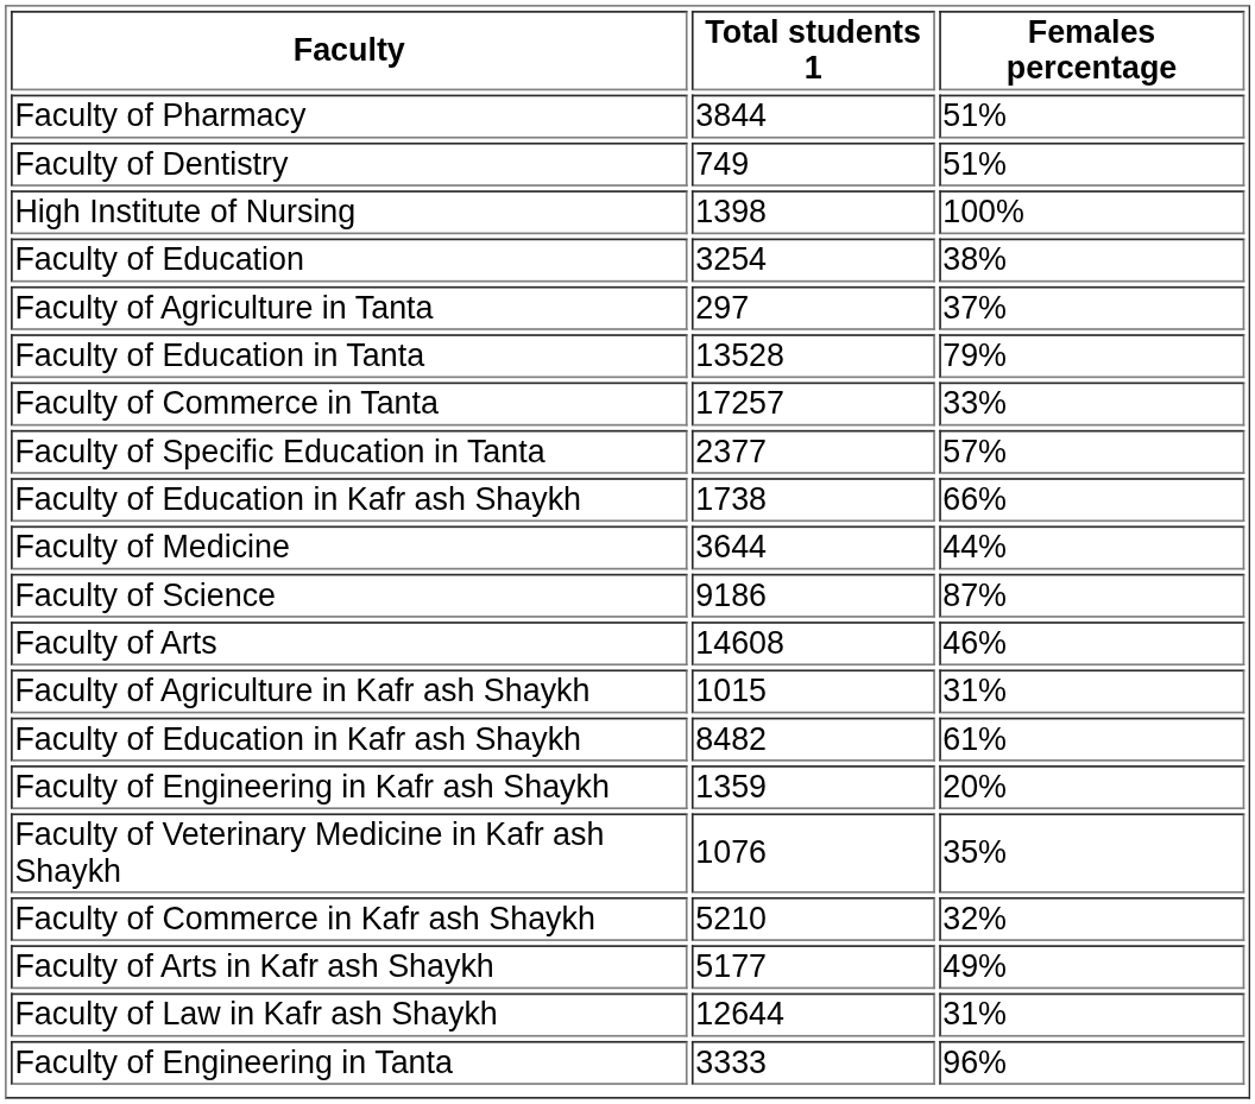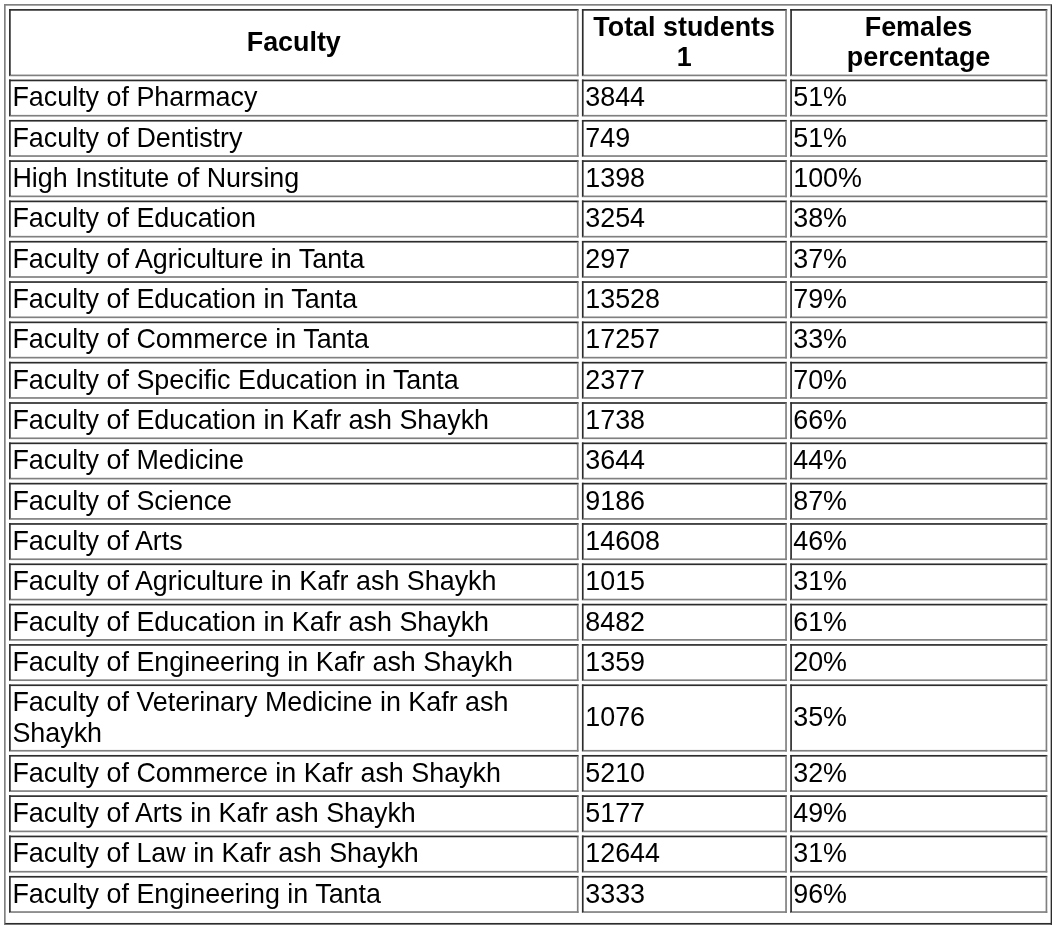 <table class="toccolours" border="1" : right; border-collapse: collapse;  clear: right;">
 <tr>
 <th>Faculty</th>
 <th>Total students 1</th>
 <th>Females percentage</th>
 </tr>
 <tr>
 <td>Faculty of Pharmacy</td>
 <td>3844</td>
 <td>51%</td>
 </tr>
 <tr>
 <td>Faculty of Dentistry</td>
 <td>749</td>
 <td>51%</td>
 </tr>
 <tr>
 <td>High Institute of Nursing</td>
 <td>1398</td>
 <td>100%</td>
 </tr>
 <tr>
 <td>Faculty of Education</td>
 <td>3254</td>
 <td>38%</td>
 </tr>
 <tr>
 <td>Faculty of Agriculture in Tanta</td>
 <td>297</td>
 <td>37%</td>
 </tr>
 <tr>
 <td>Faculty of Education in Tanta</td>
 <td>13528</td>
 <td>79%</td>
 </tr>
 <tr>
 <td>Faculty of Commerce in Tanta</td>
 <td>17257</td>
 <td>33%</td>
 </tr>
 <tr>
 <td>Faculty of Specific Education in Tanta</td>
 <td>2377</td>
-<td>57%</td>
+<td>70%</td>
 </tr>
 <tr>
 <td>Faculty of Education in Kafr ash Shaykh</td>
 <td>1738</td>
 <td>66%</td>
 </tr>
 <tr>
 <td>Faculty of Medicine</td>
 <td>3644</td>
 <td>44%</td>
 </tr>
 <tr>
 <td>Faculty of Science</td>
 <td>9186</td>
 <td>87%</td>
 </tr>
 <tr>
 <td>Faculty of Arts</td>
 <td>14608</td>
 <td>46%</td>
 </tr>
 <tr>
 <td>Faculty of Agriculture in Kafr ash Shaykh</td>
 <td>1015</td>
 <td>31%</td>
 </tr>
 <tr>
 <td>Faculty of Education in Kafr ash Shaykh</td>
 <td>8482</td>
 <td>61%</td>
 </tr>
 <tr>
 <td>Faculty of Engineering in Kafr ash Shaykh</td>
 <td>1359</td>
 <td>20%</td>
 </tr>
 <tr>
 <td>Faculty of Veterinary Medicine in Kafr ash Shaykh</td>
 <td>1076</td>
 <td>35%</td>
 </tr>
 <tr>
 <td>Faculty of Commerce in Kafr ash Shaykh</td>
 <td>5210</td>
 <td>32%</td>
 </tr>
 <tr>
 <td>Faculty of Arts in Kafr ash Shaykh</td>
 <td>5177</td>
 <td>49%</td>
 </tr>
 <tr>
 <td>Faculty of Law in Kafr ash Shaykh</td>
 <td>12644</td>
 <td>31%</td>
 </tr>
 <tr>
 <td>Faculty of Engineering in Tanta</td>
 <td>3333</td>
 <td>96%</td>
 </tr>
 <tr>
 </tr>
 <tr>
 </tr>
 </table>
